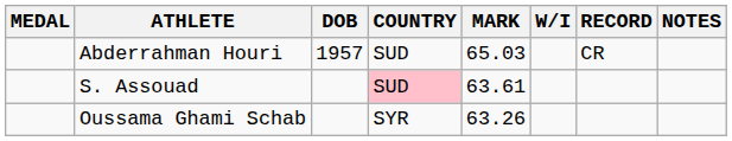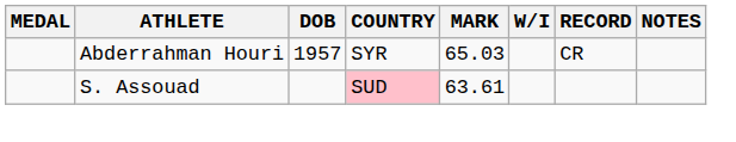 <table class="wikitable">
 <tr>
 <th>MEDAL</th>
 <th>ATHLETE</th>
 <th>DOB</th>
 <th>COUNTRY</th>
 <th>MARK</th>
 <th>W/I</th>
 <th>RECORD</th>
 <th>NOTES</th>
 </tr>
 <tr>
 <td></td>
 <td>Abderrahman Houri</td>
 <td>1957</td>
-<td>SUD</td>
+<td>SYR</td>
 <td>65.03</td>
 <td></td>
 <td>CR</td>
 <td></td>
 </tr>
 <tr>
 <td></td>
 <td>S. Assouad</td>
 <td></td>
 <td style="background: pink;">SUD</td>
 <td>63.61</td>
 <td></td>
 <td></td>
 <td></td>
 </tr>
-<tr>
-<td></td>
-<td>Oussama Ghami Schab</td>
-<td></td>
-<td>SYR</td>
-<td>63.26</td>
-<td></td>
-<td></td>
-<td></td>
-</tr>
 </table>
